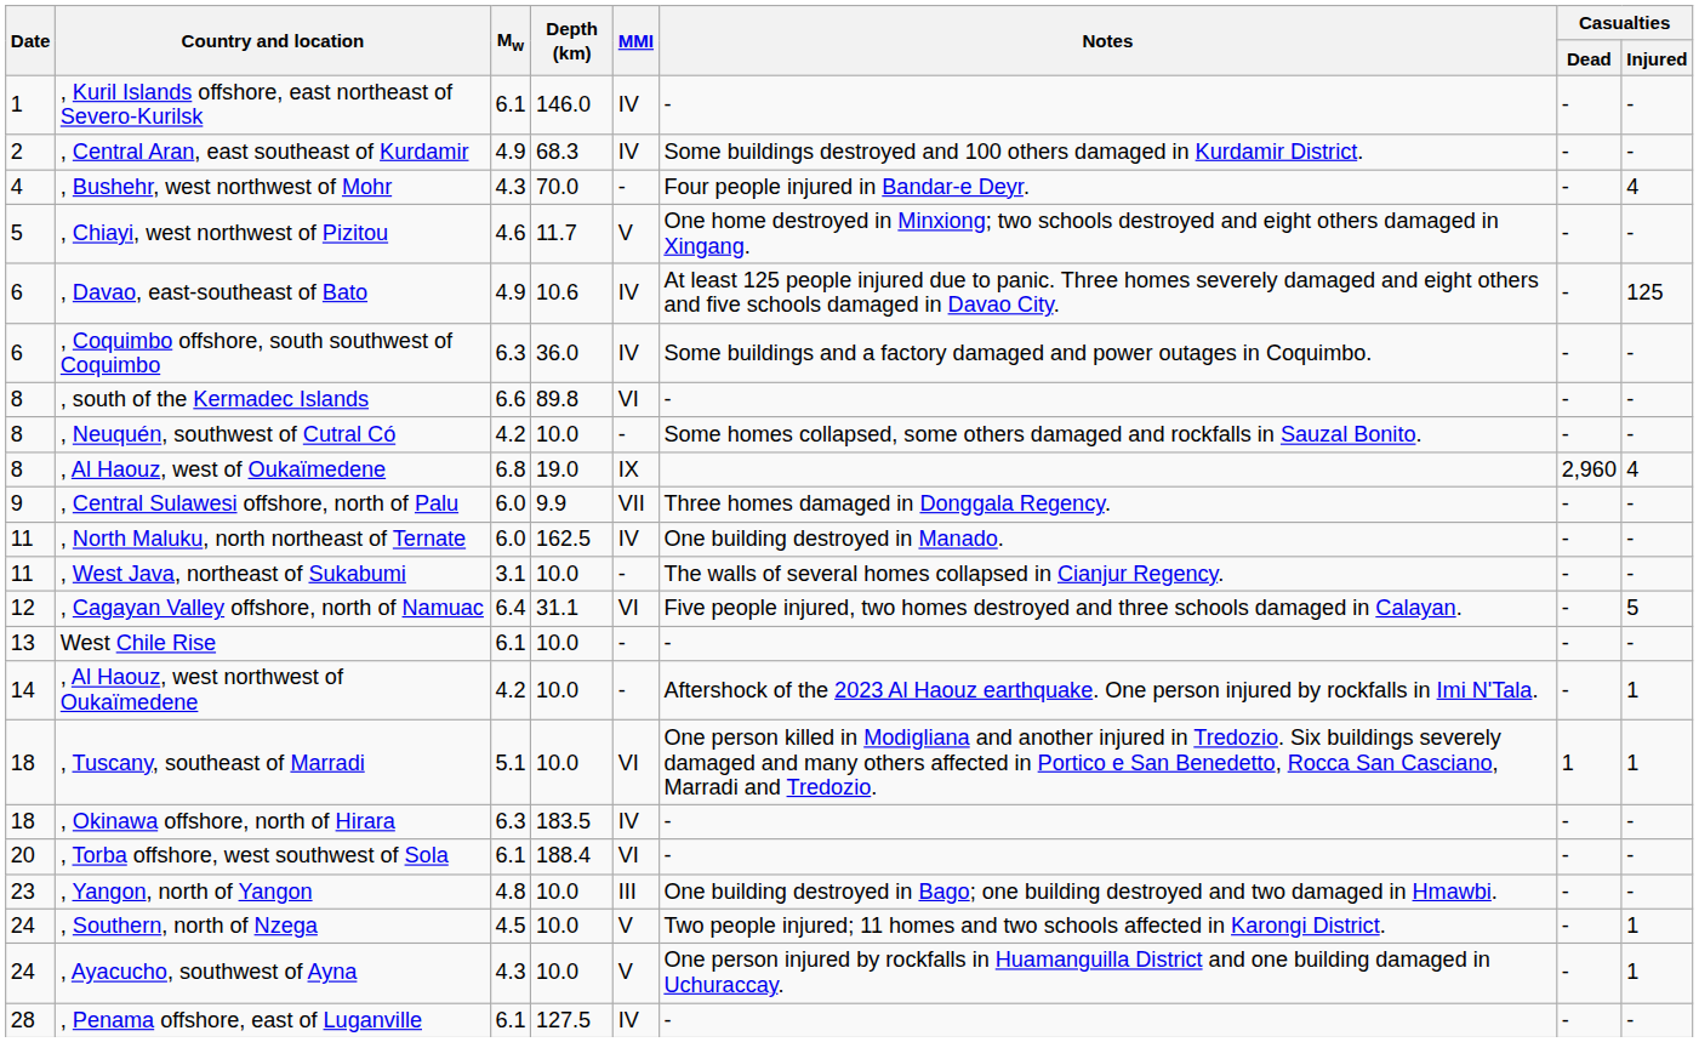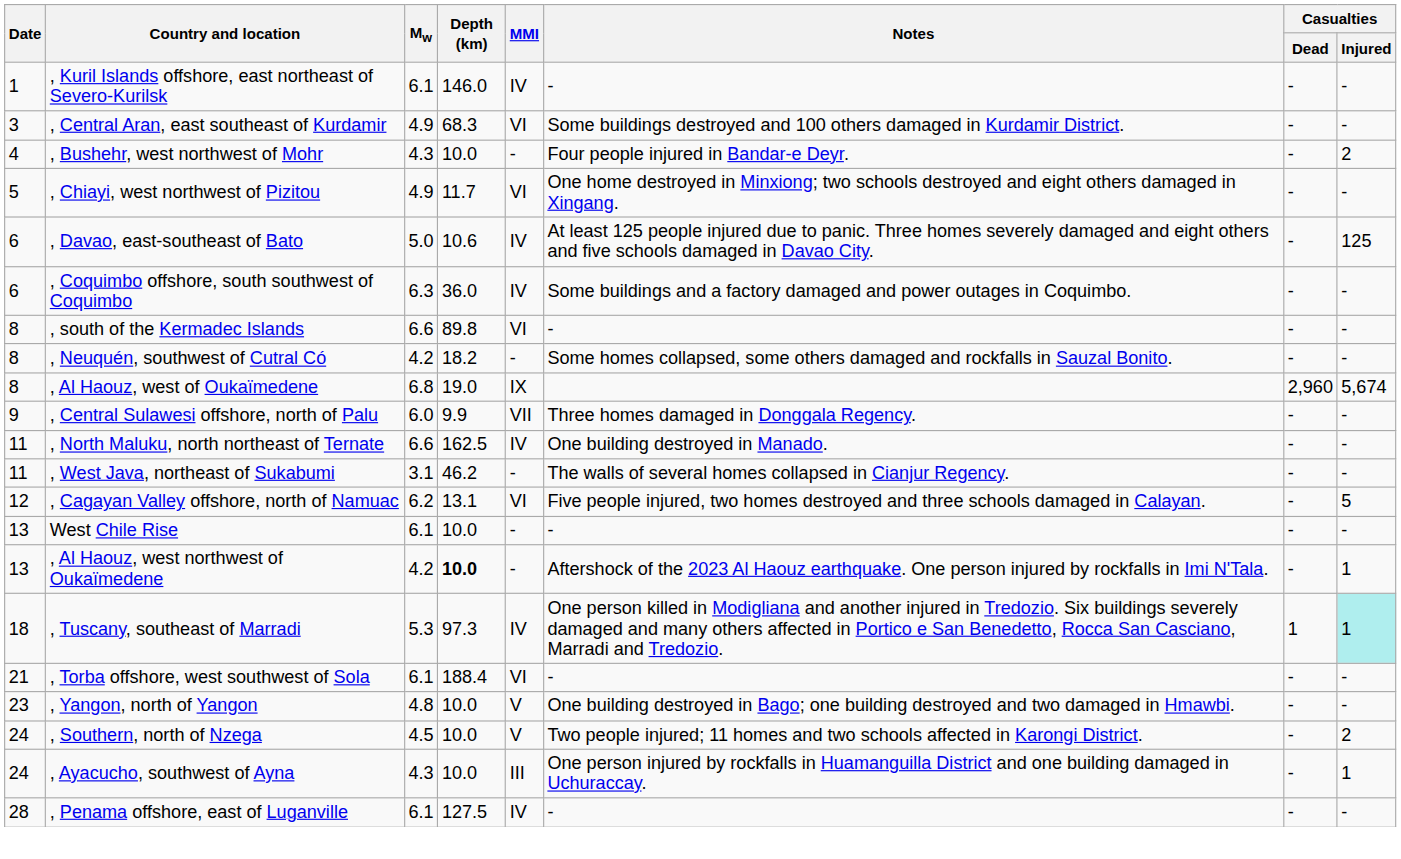 <table class="wikitable sortable" style="border:1px black;  margin-left:1em;">
 <tr>
 <th rowspan="2"><small>Date</small></th>
 <th rowspan="2" style="width: 310px"><small>Country and location</small></th>
 <th rowspan="2"><small>M<sub>w</sub></small></th>
 <th rowspan="2"><small>Depth (km)</small></th>
 <th rowspan="2"><small><a href='#'>MMI</a></small></th>
 <th rowspan="2" class="unsortable"><small>Notes</small></th>
 <th colspan="2"><small>Casualties</small></th>
 </tr>
 <tr>
 <th><small>Dead</small></th>
 <th><small>Injured</small></th>
 </tr>
 <tr>
 <td>1</td>
 <td>, <a href='#'>Kuril Islands</a> offshore,  east northeast of <a href='#'>Severo-Kurilsk</a></td>
 <td>6.1</td>
 <td>146.0</td>
 <td>IV</td>
 <td>-</td>
 <td>-</td>
 <td>-</td>
 </tr>
 <tr>
-<td>2</td>
+<td>3</td>
 <td>, <a href='#'>Central Aran</a>,  east southeast of <a href='#'>Kurdamir</a></td>
 <td>4.9</td>
 <td>68.3</td>
-<td>IV</td>
+<td>VI</td>
 <td>Some buildings destroyed and 100 others damaged in <a href='#'>Kurdamir District</a>.</td>
 <td>-</td>
 <td>-</td>
 </tr>
 <tr>
 <td>4</td>
 <td>, <a href='#'>Bushehr</a>,  west northwest of <a href='#'>Mohr</a></td>
 <td>4.3</td>
-<td>70.0</td>
+<td>10.0</td>
 <td>-</td>
 <td>Four people injured in <a href='#'>Bandar-e Deyr</a>.</td>
 <td>-</td>
-<td>4</td>
+<td>2</td>
 </tr>
 <tr>
 <td>5</td>
 <td>, <a href='#'>Chiayi</a>,  west northwest of <a href='#'>Pizitou</a></td>
-<td>4.6</td>
+<td>4.9</td>
 <td>11.7</td>
-<td>V</td>
+<td>VI</td>
 <td>One home destroyed in <a href='#'>Minxiong</a>; two schools destroyed and eight others damaged in <a href='#'>Xingang</a>.</td>
 <td>-</td>
 <td>-</td>
 </tr>
 <tr>
 <td>6</td>
 <td>, <a href='#'>Davao</a>,  east-southeast of <a href='#'>Bato</a></td>
-<td>4.9</td>
+<td>5.0</td>
 <td>10.6</td>
 <td>IV</td>
 <td>At least 125 people injured due to panic. Three homes severely damaged and eight others and five schools damaged in <a href='#'>Davao City</a>.</td>
 <td>-</td>
 <td>125</td>
 </tr>
 <tr>
 <td>6</td>
 <td>, <a href='#'>Coquimbo</a> offshore,  south southwest of <a href='#'>Coquimbo</a></td>
 <td>6.3</td>
 <td>36.0</td>
 <td>IV</td>
 <td>Some buildings and a factory damaged and power outages in Coquimbo.</td>
 <td>-</td>
 <td>-</td>
 </tr>
 <tr>
 <td>8</td>
 <td>, south of the <a href='#'>Kermadec Islands</a></td>
 <td>6.6</td>
 <td>89.8</td>
 <td>VI</td>
 <td>-</td>
 <td>-</td>
 <td>-</td>
 </tr>
 <tr>
 <td>8</td>
 <td>, <a href='#'>Neuquén</a>,  southwest of <a href='#'>Cutral Có</a></td>
 <td>4.2</td>
-<td>10.0</td>
+<td>18.2</td>
 <td>-</td>
 <td>Some homes collapsed, some others damaged and rockfalls in <a href='#'>Sauzal Bonito</a>.</td>
 <td>-</td>
 <td>-</td>
 </tr>
 <tr>
 <td>8</td>
 <td>, <a href='#'>Al Haouz</a>,  west of <a href='#'>Oukaïmedene</a></td>
 <td>6.8</td>
 <td>19.0</td>
 <td>IX</td>
 <td></td>
 <td>2,960</td>
-<td>4</td>
+<td>5,674</td>
 </tr>
 <tr>
 <td>9</td>
 <td>, <a href='#'>Central Sulawesi</a> offshore,  north of <a href='#'>Palu</a></td>
 <td>6.0</td>
 <td>9.9</td>
 <td>VII</td>
 <td>Three homes damaged in <a href='#'>Donggala Regency</a>.</td>
 <td>-</td>
 <td>-</td>
 </tr>
 <tr>
 <td>11</td>
 <td>, <a href='#'>North Maluku</a>,  north northeast of <a href='#'>Ternate</a></td>
-<td>6.0</td>
+<td>6.6</td>
 <td>162.5</td>
 <td>IV</td>
 <td>One building destroyed in <a href='#'>Manado</a>.</td>
 <td>-</td>
 <td>-</td>
 </tr>
 <tr>
 <td>11</td>
 <td>, <a href='#'>West Java</a>,   northeast of <a href='#'>Sukabumi</a></td>
 <td>3.1</td>
-<td>10.0</td>
+<td>46.2</td>
 <td>-</td>
 <td>The walls of several homes collapsed in <a href='#'>Cianjur Regency</a>.</td>
 <td>-</td>
 <td>-</td>
 </tr>
 <tr>
 <td>12</td>
 <td>, <a href='#'>Cagayan Valley</a> offshore,  north of <a href='#'>Namuac</a></td>
-<td>6.4</td>
-<td>31.1</td>
+<td>6.2</td>
+<td>13.1</td>
 <td>VI</td>
 <td>Five people injured, two homes destroyed and three schools damaged in <a href='#'>Calayan</a>.</td>
 <td>-</td>
 <td>5</td>
 </tr>
 <tr>
 <td>13</td>
 <td> West <a href='#'>Chile Rise</a></td>
 <td>6.1</td>
 <td>10.0</td>
 <td>-</td>
 <td>-</td>
 <td>-</td>
 <td>-</td>
 </tr>
 <tr>
-<td>14</td>
+<td>13</td>
 <td>, <a href='#'>Al Haouz</a>,  west northwest of <a href='#'>Oukaïmedene</a></td>
 <td>4.2</td>
-<td>10.0</td>
+<td><strong>10.0</strong></td>
 <td>-</td>
 <td>Aftershock of the <a href='#'>2023 Al Haouz earthquake</a>. One person injured by rockfalls in <a href='#'>Imi N'Tala</a>.</td>
 <td>-</td>
 <td>1</td>
 </tr>
 <tr>
 <td>18</td>
 <td>, <a href='#'>Tuscany</a>,  southeast of <a href='#'>Marradi</a></td>
-<td>5.1</td>
-<td>10.0</td>
-<td>VI</td>
+<td>5.3</td>
+<td>97.3</td>
+<td>IV</td>
 <td>One person killed in <a href='#'>Modigliana</a> and another injured in <a href='#'>Tredozio</a>. Six buildings severely damaged and many others affected in <a href='#'>Portico e San Benedetto</a>, <a href='#'>Rocca San Casciano</a>, Marradi and <a href='#'>Tredozio</a>.</td>
 <td>1</td>
-<td>1</td>
+<td style="background: paleturquoise;">1</td>
 </tr>
 <tr>
-<td>18</td>
-<td>, <a href='#'>Okinawa</a> offshore,  north of <a href='#'>Hirara</a></td>
-<td>6.3</td>
-<td>183.5</td>
-<td>IV</td>
-<td>-</td>
-<td>-</td>
-<td>-</td>
-</tr>
-<tr>
-<td>20</td>
+<td>21</td>
 <td>, <a href='#'>Torba</a> offshore,  west southwest of <a href='#'>Sola</a></td>
 <td>6.1</td>
 <td>188.4</td>
 <td>VI</td>
 <td>-</td>
 <td>-</td>
 <td>-</td>
 </tr>
 <tr>
 <td>23</td>
 <td>, <a href='#'>Yangon</a>,  north of <a href='#'>Yangon</a></td>
 <td>4.8</td>
 <td>10.0</td>
-<td>III</td>
+<td>V</td>
 <td>One building destroyed in <a href='#'>Bago</a>; one building destroyed and two damaged in <a href='#'>Hmawbi</a>.</td>
 <td>-</td>
 <td>-</td>
 </tr>
 <tr>
 <td>24</td>
 <td>, <a href='#'>Southern</a>,  north of <a href='#'>Nzega</a></td>
 <td>4.5</td>
 <td>10.0</td>
 <td>V</td>
 <td>Two people injured; 11 homes and two schools affected in <a href='#'>Karongi District</a>.</td>
 <td>-</td>
-<td>1</td>
+<td>2</td>
 </tr>
 <tr>
 <td>24</td>
 <td>, <a href='#'>Ayacucho</a>,  southwest of <a href='#'>Ayna</a></td>
 <td>4.3</td>
 <td>10.0</td>
-<td>V</td>
+<td>III</td>
 <td>One person injured by rockfalls in <a href='#'>Huamanguilla District</a> and one building damaged in <a href='#'>Uchuraccay</a>.</td>
 <td>-</td>
 <td>1</td>
 </tr>
 <tr>
 <td>28</td>
 <td>, <a href='#'>Penama</a> offshore,  east of <a href='#'>Luganville</a></td>
 <td>6.1</td>
 <td>127.5</td>
 <td>IV</td>
 <td>-</td>
 <td>-</td>
 <td>-</td>
 </tr>
 <tr>
 </tr>
 </table>
